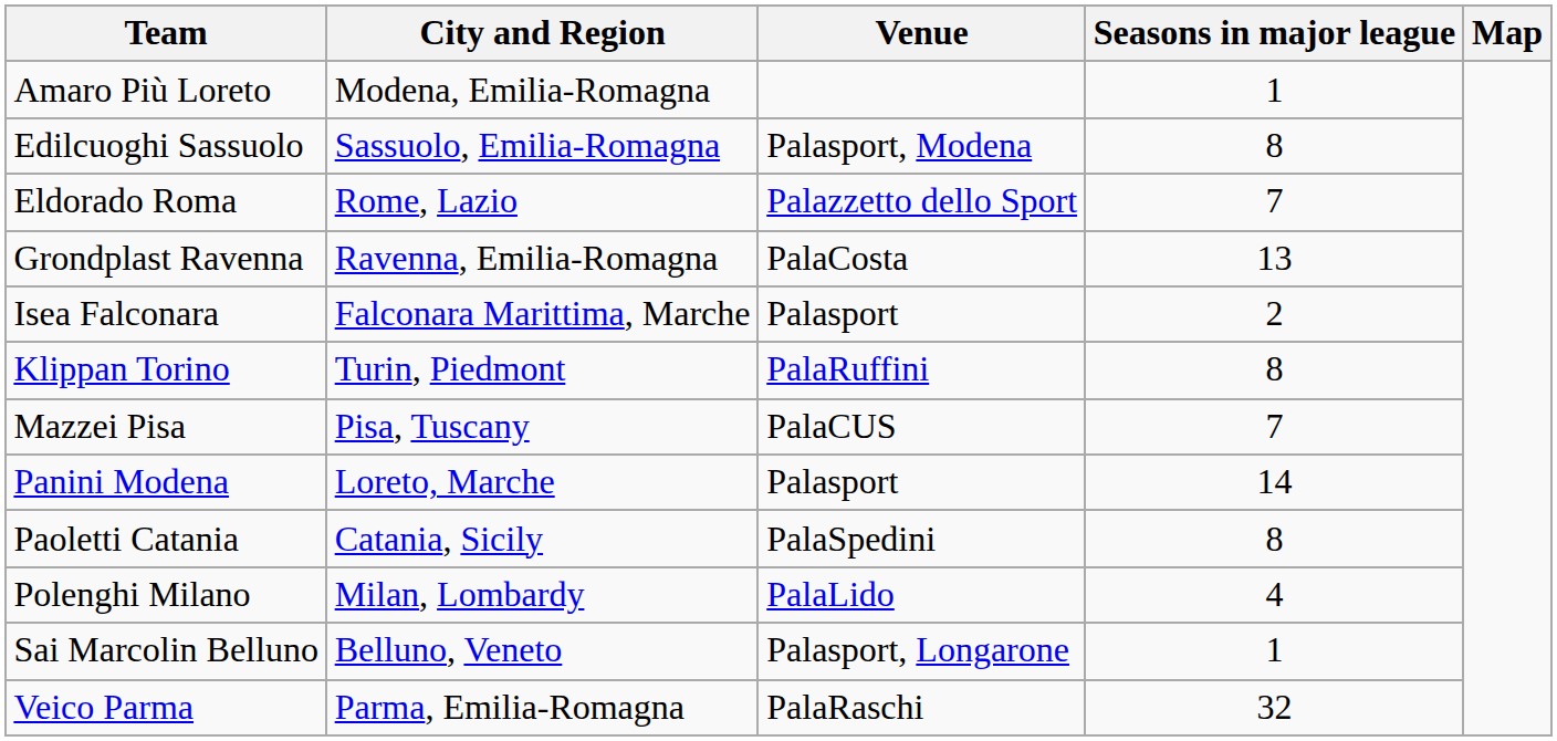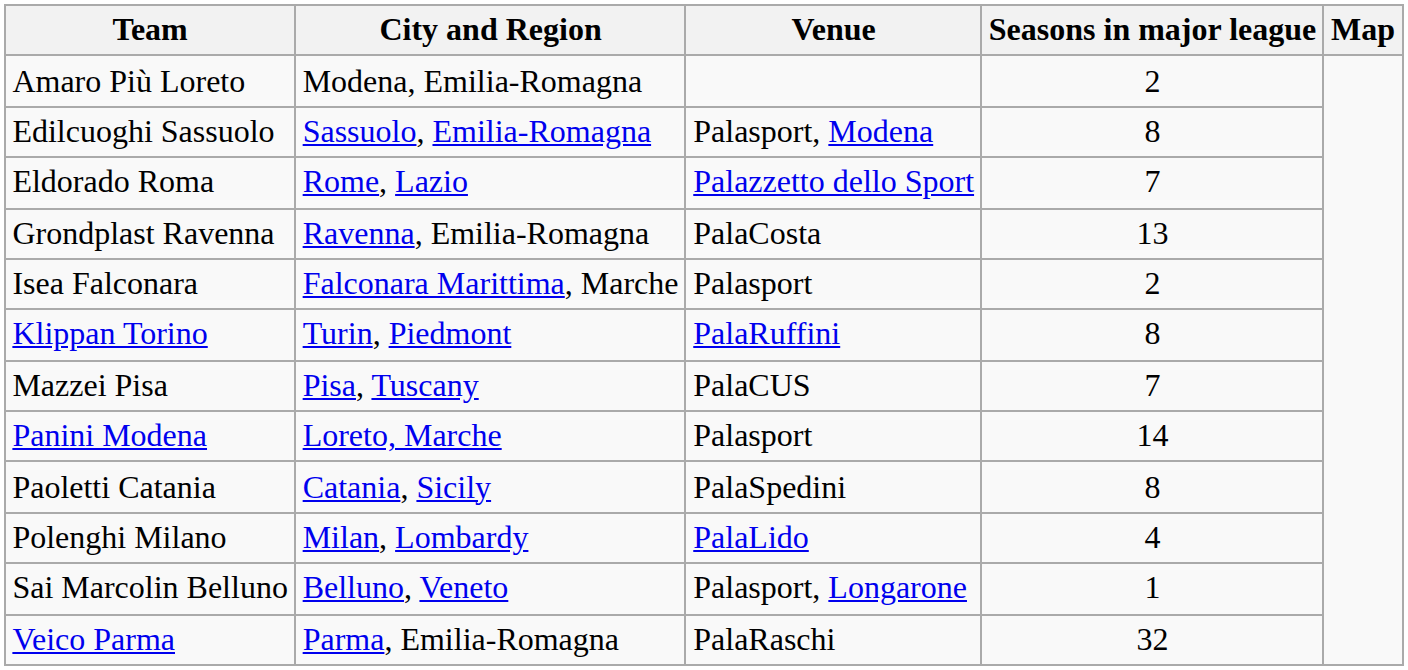 <table class="wikitable">
 <tr>
 <th>Team</th>
 <th>City and Region</th>
 <th>Venue</th>
 <th>Seasons in major league</th>
 <th colspan=2>Map</th>
 </tr>
 <tr>
 <td>Amaro Più Loreto</td>
 <td>Modena, Emilia-Romagna</td>
 <td></td>
-<td align="center">1</td>
+<td align="center">2</td>
 <td rowspan=12></td>
 </tr>
 <tr>
 <td>Edilcuoghi Sassuolo</td>
 <td><a href='#'>Sassuolo</a>, <a href='#'>Emilia-Romagna</a></td>
 <td>Palasport, <a href='#'>Modena</a></td>
 <td align="center">8</td>
 </tr>
 <tr>
 <td>Eldorado Roma</td>
 <td><a href='#'>Rome</a>, <a href='#'>Lazio</a></td>
 <td><a href='#'>Palazzetto dello Sport</a></td>
 <td align="center">7</td>
 </tr>
 <tr>
 <td>Grondplast Ravenna</td>
 <td><a href='#'>Ravenna</a>, Emilia-Romagna</td>
 <td>PalaCosta</td>
 <td align="center">13</td>
 </tr>
 <tr>
 <td>Isea Falconara</td>
 <td><a href='#'>Falconara Marittima</a>, Marche</td>
 <td>Palasport</td>
 <td align="center">2</td>
 </tr>
 <tr>
 <td><a href='#'>Klippan Torino</a></td>
 <td><a href='#'>Turin</a>, <a href='#'>Piedmont</a></td>
 <td><a href='#'>PalaRuffini</a></td>
 <td align="center">8</td>
 </tr>
 <tr>
 <td>Mazzei Pisa</td>
 <td><a href='#'>Pisa</a>, <a href='#'>Tuscany</a></td>
 <td>PalaCUS</td>
 <td align="center">7</td>
 </tr>
 <tr>
 <td><a href='#'>Panini Modena</a></td>
 <td><a href='#'>Loreto, Marche</a></td>
 <td>Palasport</td>
 <td align="center">14</td>
 </tr>
 <tr>
 <td>Paoletti Catania</td>
 <td><a href='#'>Catania</a>, <a href='#'>Sicily</a></td>
 <td>PalaSpedini</td>
 <td align="center">8</td>
 </tr>
 <tr>
 <td>Polenghi Milano</td>
 <td><a href='#'>Milan</a>, <a href='#'>Lombardy</a></td>
 <td><a href='#'>PalaLido</a></td>
 <td align="center">4</td>
 </tr>
 <tr>
 <td>Sai Marcolin Belluno</td>
 <td><a href='#'>Belluno</a>, <a href='#'>Veneto</a></td>
 <td>Palasport, <a href='#'>Longarone</a></td>
 <td align="center">1</td>
 </tr>
 <tr>
 <td><a href='#'>Veico Parma</a></td>
 <td><a href='#'>Parma</a>, Emilia-Romagna</td>
 <td>PalaRaschi</td>
 <td align="center">32</td>
 </tr>
 </table>
